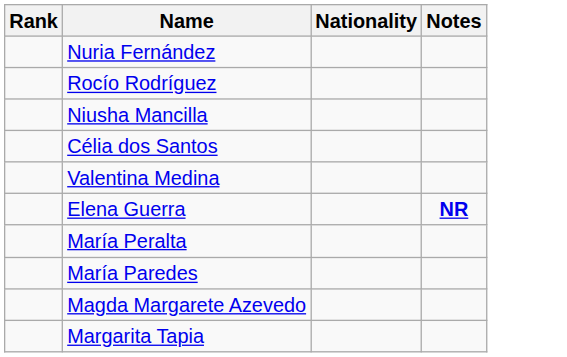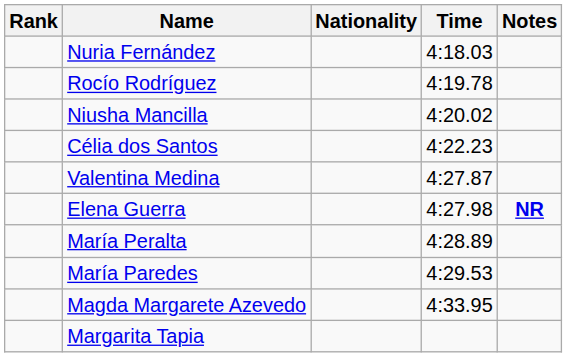 <table class="wikitable sortable" style="text-align:center;font-size:95%">
 <tr>
 <th>Rank</th>
 <th>Name</th>
 <th>Nationality</th>
+<th>Time</th>
 <th>Notes</th>
 </tr>
 <tr>
 <td></td>
 <td align=left><a href='#'>Nuria Fernández</a></td>
 <td align=left></td>
+<td>4:18.03</td>
 <td></td>
 </tr>
 <tr>
 <td></td>
 <td align=left><a href='#'>Rocío Rodríguez</a></td>
 <td align=left></td>
+<td>4:19.78</td>
 <td></td>
 </tr>
 <tr>
 <td></td>
 <td align=left><a href='#'>Niusha Mancilla</a></td>
 <td align=left></td>
+<td>4:20.02</td>
 <td></td>
 </tr>
 <tr>
 <td></td>
 <td align=left><a href='#'>Célia dos Santos</a></td>
 <td align=left></td>
+<td>4:22.23</td>
 <td></td>
 </tr>
 <tr>
 <td></td>
 <td align=left><a href='#'>Valentina Medina</a></td>
 <td align=left></td>
+<td>4:27.87</td>
 <td></td>
 </tr>
 <tr>
 <td></td>
 <td align=left><a href='#'>Elena Guerra</a></td>
 <td align=left></td>
+<td>4:27.98</td>
 <td><strong><a href='#'>NR</a></strong></td>
 </tr>
 <tr>
 <td></td>
 <td align=left><a href='#'>María Peralta</a></td>
 <td align=left></td>
+<td>4:28.89</td>
 <td></td>
 </tr>
 <tr>
 <td></td>
 <td align=left><a href='#'>María Paredes</a></td>
 <td align=left></td>
+<td>4:29.53</td>
 <td></td>
 </tr>
 <tr>
 <td></td>
 <td align=left><a href='#'>Magda Margarete Azevedo</a></td>
 <td align=left></td>
+<td>4:33.95</td>
 <td></td>
 </tr>
 <tr>
 <td></td>
 <td align=left><a href='#'>Margarita Tapia</a></td>
 <td align=left></td>
 <td></td>
+<td></td>
 </tr>
 </table>
